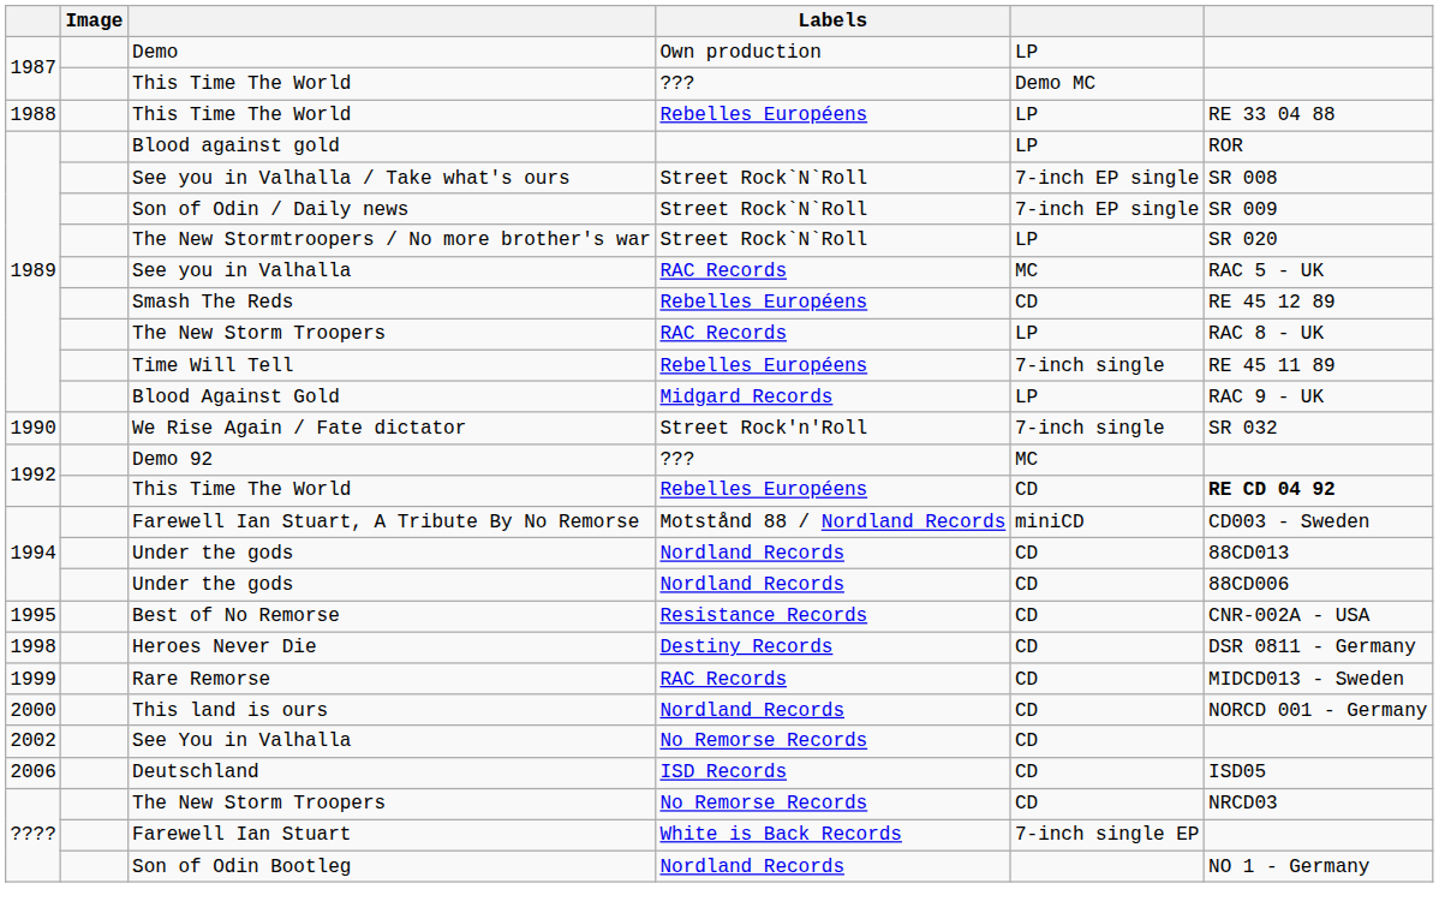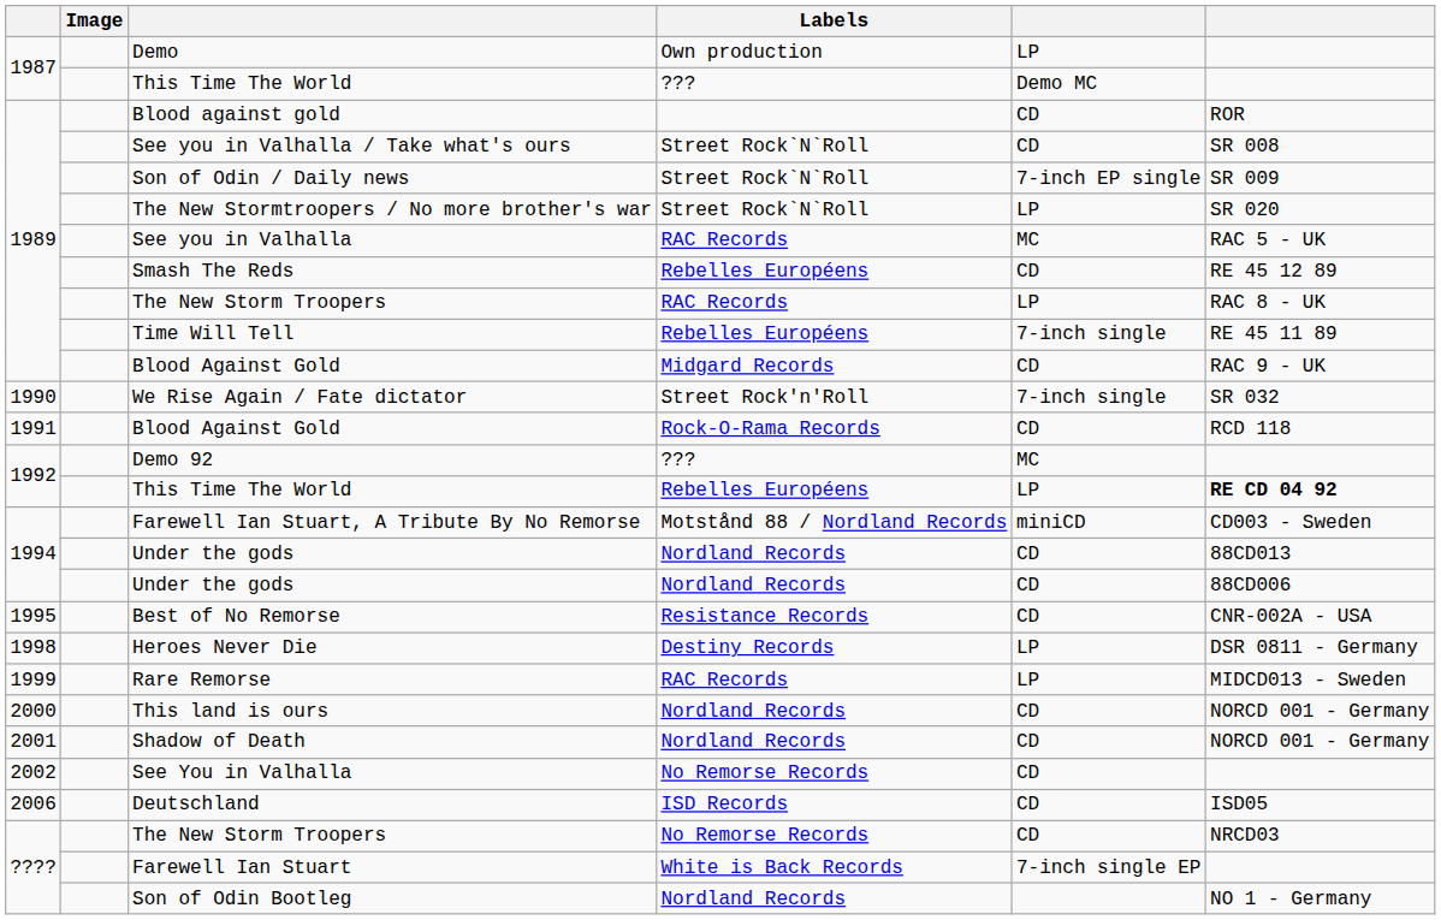 <table class="wikitable">
 <tr>
 <th></th>
 <th>Image</th>
 <th></th>
 <th>Labels</th>
 <th></th>
 <th></th>
 </tr>
 <tr>
 <td rowspan=2>1987</td>
 <td></td>
 <td>Demo</td>
 <td>Own production</td>
 <td>LP</td>
 <td></td>
 </tr>
 <tr>
 <td></td>
 <td>This Time The World</td>
 <td>???</td>
 <td>Demo MC</td>
 <td></td>
 </tr>
 <tr>
-<td>1988</td>
-<td></td>
-<td>This Time The World</td>
-<td><a href='#'>Rebelles Européens</a></td>
-<td>LP</td>
-<td>RE 33 04 88</td>
-</tr>
-<tr>
 <td rowspan=9>1989</td>
 <td></td>
 <td>Blood against gold</td>
 <td></td>
-<td>LP</td>
+<td>CD</td>
 <td>ROR</td>
 </tr>
 <tr>
 <td></td>
 <td>See you in Valhalla / Take what's ours</td>
 <td>Street Rock`N`Roll</td>
-<td>7-inch EP single</td>
+<td>CD</td>
 <td>SR 008</td>
 </tr>
 <tr>
 <td></td>
 <td>Son of Odin / Daily news</td>
 <td>Street Rock`N`Roll</td>
 <td>7-inch EP single</td>
 <td>SR 009</td>
 </tr>
 <tr>
 <td></td>
 <td>The New Stormtroopers / No more brother's war</td>
 <td>Street Rock`N`Roll</td>
 <td>LP</td>
 <td>SR 020</td>
 </tr>
 <tr>
 <td></td>
 <td>See you in Valhalla</td>
 <td><a href='#'>RAC Records</a></td>
 <td>MC</td>
 <td>RAC 5 - UK</td>
 </tr>
 <tr>
 <td></td>
 <td>Smash The Reds</td>
 <td><a href='#'>Rebelles Européens</a></td>
 <td>CD</td>
 <td>RE 45 12 89</td>
 </tr>
 <tr>
 <td></td>
 <td>The New Storm Troopers</td>
 <td><a href='#'>RAC Records</a></td>
 <td>LP</td>
 <td>RAC 8 - UK</td>
 </tr>
 <tr>
 <td></td>
 <td>Time Will Tell</td>
 <td><a href='#'>Rebelles Européens</a></td>
 <td>7-inch single</td>
 <td>RE 45 11 89</td>
 </tr>
 <tr>
 <td></td>
 <td>Blood Against Gold</td>
 <td><a href='#'>Midgard Records</a></td>
-<td>LP</td>
+<td>CD</td>
 <td>RAC 9 - UK</td>
 </tr>
 <tr>
 <td>1990</td>
 <td></td>
 <td>We Rise Again / Fate dictator</td>
 <td>Street Rock'n'Roll</td>
 <td>7-inch single</td>
 <td>SR 032</td>
+</tr>
+<tr>
+<td>1991</td>
+<td></td>
+<td>Blood Against Gold</td>
+<td><a href='#'>Rock-O-Rama Records</a></td>
+<td>CD</td>
+<td>RCD 118</td>
 </tr>
 <tr>
 <td rowspan=2>1992</td>
 <td></td>
 <td>Demo 92</td>
 <td>???</td>
 <td>MC</td>
 <td></td>
 </tr>
 <tr>
 <td></td>
 <td>This Time The World</td>
 <td><a href='#'>Rebelles Européens</a></td>
-<td>CD</td>
+<td>LP</td>
 <td><strong>RE CD 04 92</strong></td>
 </tr>
 <tr>
 <td rowspan=3>1994</td>
 <td></td>
 <td>Farewell Ian Stuart, A Tribute By No Remorse</td>
 <td>Motstånd 88 / <a href='#'>Nordland Records</a></td>
 <td>miniCD</td>
 <td>CD003 - Sweden</td>
 </tr>
 <tr>
 <td></td>
 <td>Under the gods</td>
 <td><a href='#'>Nordland Records</a></td>
 <td>CD</td>
 <td>88CD013</td>
 </tr>
 <tr>
 <td></td>
 <td>Under the gods</td>
 <td><a href='#'>Nordland Records</a></td>
 <td>CD</td>
 <td>88CD006</td>
 </tr>
 <tr>
 <td>1995</td>
 <td></td>
 <td>Best of No Remorse</td>
 <td><a href='#'>Resistance Records</a></td>
 <td>CD</td>
 <td>CNR-002A - USA</td>
 </tr>
 <tr>
 <td>1998</td>
 <td></td>
 <td>Heroes Never Die</td>
 <td><a href='#'>Destiny Records</a></td>
-<td>CD</td>
+<td>LP</td>
 <td>DSR 0811 - Germany</td>
 </tr>
 <tr>
 <td>1999</td>
 <td></td>
 <td>Rare Remorse</td>
 <td><a href='#'>RAC Records</a></td>
-<td>CD</td>
+<td>LP</td>
 <td>MIDCD013 - Sweden</td>
 </tr>
 <tr>
 <td>2000</td>
 <td></td>
 <td>This land is ours</td>
+<td><a href='#'>Nordland Records</a></td>
+<td>CD</td>
+<td>NORCD 001 - Germany</td>
+</tr>
+<tr>
+<td>2001</td>
+<td></td>
+<td>Shadow of Death</td>
 <td><a href='#'>Nordland Records</a></td>
 <td>CD</td>
 <td>NORCD 001 - Germany</td>
 </tr>
 <tr>
 <td>2002</td>
 <td></td>
 <td>See You in Valhalla</td>
 <td><a href='#'>No Remorse Records</a></td>
 <td>CD</td>
 <td></td>
 </tr>
 <tr>
 <td>2006</td>
 <td></td>
 <td>Deutschland</td>
 <td><a href='#'>ISD Records</a></td>
 <td>CD</td>
 <td>ISD05</td>
 </tr>
 <tr>
 <td rowspan=3>????</td>
 <td></td>
 <td>The New Storm Troopers</td>
 <td><a href='#'>No Remorse Records</a></td>
 <td>CD</td>
 <td>NRCD03</td>
 </tr>
 <tr>
 <td></td>
 <td>Farewell Ian Stuart</td>
 <td><a href='#'>White is Back Records</a></td>
 <td>7-inch single EP</td>
 <td></td>
 </tr>
 <tr>
 <td></td>
 <td>Son of Odin Bootleg</td>
 <td><a href='#'>Nordland Records</a></td>
 <td></td>
 <td>NO 1 - Germany</td>
 </tr>
 </table>
